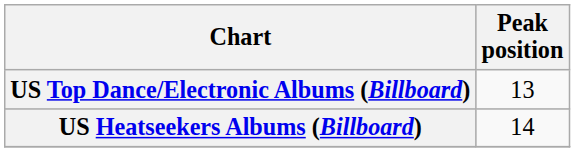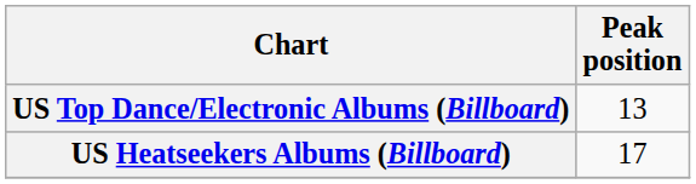 <table class="wikitable sortable plainrowheaders" style="text-align:center;" border="1">
 <tr>
 <th scope="col">Chart</th>
 <th scope="col">Peak<br>position</th>
 </tr>
 <tr>
 <th scope="row">US <a href='#'>Top Dance/Electronic Albums</a> (<em><a href='#'>Billboard</a></em>)</th>
 <td>13</td>
 </tr>
 <tr>
 <th scope="row">US <a href='#'>Heatseekers Albums</a> (<em><a href='#'>Billboard</a></em>)</th>
-<td>14</td>
+<td>17</td>
 </tr>
 <tr>
 </tr>
 </table>
